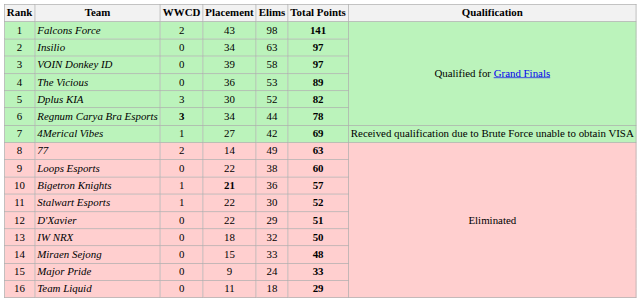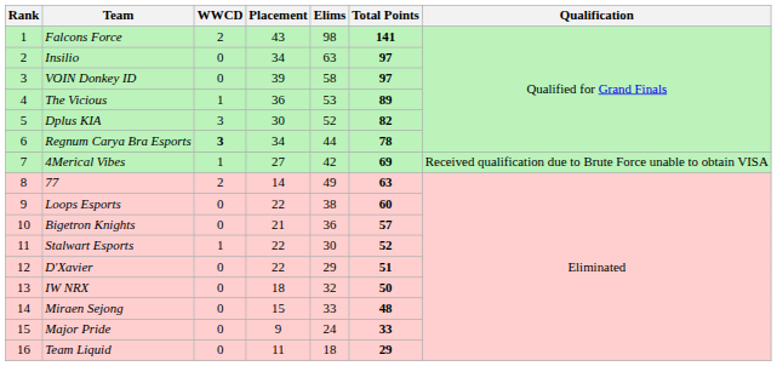 <table class="wikitable" style="text-align:center">
 <tr>
 <th>Rank</th>
 <th>Team</th>
 <th>WWCD</th>
 <th>Placement</th>
 <th>Elims</th>
 <th>Total Points</th>
 <th>Qualification</th>
 </tr>
 <tr style="background:#BBF3BB">
 <td>1</td>
 <td style="text-align:left"><em>Falcons Force</em></td>
 <td>2</td>
 <td>43</td>
 <td>98</td>
 <td><strong>141</strong></td>
 <td rowspan="6">Qualified for <a href='#'>Grand Finals</a></td>
 </tr>
 <tr style="background:#BBF3BB">
 <td>2</td>
 <td style="text-align:left"><em>Insilio</em></td>
 <td>0</td>
 <td>34</td>
 <td>63</td>
 <td><strong>97</strong></td>
 </tr>
 <tr style="background:#BBF3BB">
 <td>3</td>
 <td style="text-align:left"><em>VOIN Donkey ID</em></td>
 <td>0</td>
 <td>39</td>
 <td>58</td>
 <td><strong>97</strong></td>
 </tr>
 <tr style="background:#BBF3BB">
 <td>4</td>
 <td style="text-align:left"><em>The Vicious</em></td>
-<td>0</td>
+<td>1</td>
 <td>36</td>
 <td>53</td>
 <td><strong>89</strong></td>
 </tr>
 <tr style="background:#BBF3BB">
 <td>5</td>
 <td style="text-align:left"><em>Dplus KIA</em></td>
 <td>3</td>
 <td>30</td>
 <td>52</td>
 <td><strong>82</strong></td>
 </tr>
 <tr style="background:#BBF3BB">
 <td>6</td>
 <td style="text-align:left"><em>Regnum Carya Bra Esports</em></td>
 <td><strong>3</strong></td>
 <td>34</td>
 <td>44</td>
 <td><strong>78</strong></td>
 </tr>
 <tr style="background:#BBF3BB">
 <td>7</td>
 <td style="text-align:left"><em>4Merical Vibes</em></td>
 <td>1</td>
 <td>27</td>
 <td>42</td>
 <td><strong>69</strong></td>
 <td>Received qualification due to Brute Force unable to obtain VISA</td>
 </tr>
 <tr style="background:#FFCFCF">
 <td>8</td>
 <td style="text-align:left"><em>77</em></td>
 <td>2</td>
 <td>14</td>
 <td>49</td>
 <td><strong>63</strong></td>
 <td rowspan="10">Eliminated</td>
 </tr>
 <tr style="background:#FFCFCF">
 <td>9</td>
 <td style="text-align:left"><em>Loops Esports</em></td>
 <td>0</td>
 <td>22</td>
 <td>38</td>
 <td><strong>60</strong></td>
 </tr>
 <tr style="background:#FFCFCF">
 <td>10</td>
 <td style="text-align:left"><em>Bigetron Knights</em></td>
-<td>1</td>
-<td><strong>21</strong></td>
+<td>0</td>
+<td>21</td>
 <td>36</td>
 <td><strong>57</strong></td>
 </tr>
 <tr style="background:#FFCFCF">
 <td>11</td>
 <td style="text-align:left"><em>Stalwart Esports</em></td>
 <td>1</td>
 <td>22</td>
 <td>30</td>
 <td><strong>52</strong></td>
 </tr>
 <tr style="background:#FFCFCF">
 <td>12</td>
 <td style="text-align:left"><em>D'Xavier</em></td>
 <td>0</td>
 <td>22</td>
 <td>29</td>
 <td><strong>51</strong></td>
 </tr>
 <tr style="background:#FFCFCF">
 <td>13</td>
 <td style="text-align:left"><em>IW NRX</em></td>
 <td>0</td>
 <td>18</td>
 <td>32</td>
 <td><strong>50</strong></td>
 </tr>
 <tr style="background:#FFCFCF">
 <td>14</td>
 <td style="text-align:left"><em>Miraen Sejong</em></td>
 <td>0</td>
 <td>15</td>
 <td>33</td>
 <td><strong>48</strong></td>
 </tr>
 <tr style="background:#FFCFCF">
 <td>15</td>
 <td style="text-align:left"><em>Major Pride</em></td>
 <td>0</td>
 <td>9</td>
 <td>24</td>
 <td><strong>33</strong></td>
 </tr>
 <tr style="background:#FFCFCF">
 <td>16</td>
 <td style="text-align:left"><em>Team Liquid</em></td>
 <td>0</td>
 <td>11</td>
 <td>18</td>
 <td><strong>29</strong></td>
 </tr>
 </table>
